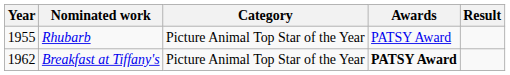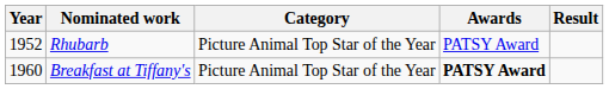 <table class="wikitable">
 <tr>
 <th>Year</th>
 <th>Nominated work</th>
 <th>Category</th>
 <th>Awards</th>
 <th>Result</th>
 </tr>
 <tr>
-<td>1955</td>
+<td>1952</td>
 <td><em><a href='#'>Rhubarb</a></em></td>
 <td>Picture Animal Top Star of the Year</td>
 <td><a href='#'>PATSY Award</a></td>
 <td></td>
 </tr>
 <tr>
-<td>1962</td>
+<td>1960</td>
 <td><em><a href='#'>Breakfast at Tiffany's</a></em></td>
 <td>Picture Animal Top Star of the Year</td>
 <td><strong>PATSY Award</strong></td>
 <td></td>
 </tr>
 </table>
